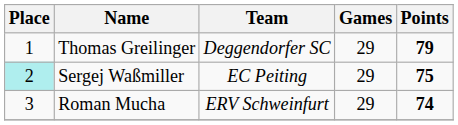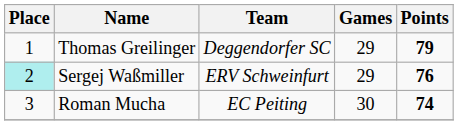 <table class="wikitable">
 <tr>
 <th>Place</th>
 <th>Name</th>
 <th>Team</th>
 <th>Games</th>
 <th>Points</th>
 </tr>
 <tr align="center">
 <td>1</td>
 <td align="left"> Thomas Greilinger</td>
 <td><em>Deggendorfer SC</em></td>
 <td>29</td>
 <td><strong>79</strong></td>
 </tr>
 <tr align="center">
 <td style="background: paleturquoise;">2</td>
 <td align="left"> Sergej Waßmiller</td>
-<td><em>EC Peiting</em></td>
+<td><em>ERV Schweinfurt</em></td>
 <td>29</td>
-<td><strong>75</strong></td>
+<td><strong>76</strong></td>
 </tr>
 <tr align="center">
 <td>3</td>
 <td align="left"> Roman Mucha</td>
-<td><em>ERV Schweinfurt</em></td>
-<td>29</td>
+<td><em>EC Peiting</em></td>
+<td>30</td>
 <td><strong>74</strong></td>
 </tr>
 <tr>
 </tr>
 </table>
